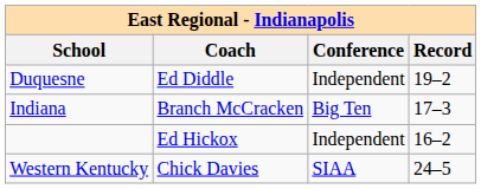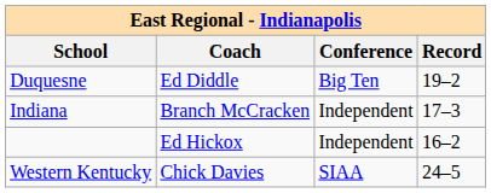 <table class="wikitable">
 <tr>
 <th colspan="4" style="background:#ffdead;">East Regional - <a href='#'>Indianapolis</a></th>
 </tr>
 <tr>
 <th>School</th>
 <th>Coach</th>
 <th>Conference</th>
 <th>Record</th>
 </tr>
 <tr>
 <td><a href='#'>Duquesne</a></td>
 <td><a href='#'>Ed Diddle</a></td>
-<td>Independent</td>
+<td><a href='#'>Big Ten</a></td>
 <td>19–2</td>
 </tr>
 <tr>
 <td><a href='#'>Indiana</a></td>
 <td><a href='#'>Branch McCracken</a></td>
-<td><a href='#'>Big Ten</a></td>
+<td>Independent</td>
 <td>17–3</td>
 </tr>
 <tr>
 <td></td>
 <td><a href='#'>Ed Hickox</a></td>
 <td>Independent</td>
 <td>16–2</td>
 </tr>
 <tr>
 <td><a href='#'>Western Kentucky</a></td>
 <td><a href='#'>Chick Davies</a></td>
 <td><a href='#'>SIAA</a></td>
 <td>24–5</td>
 </tr>
 </table>
